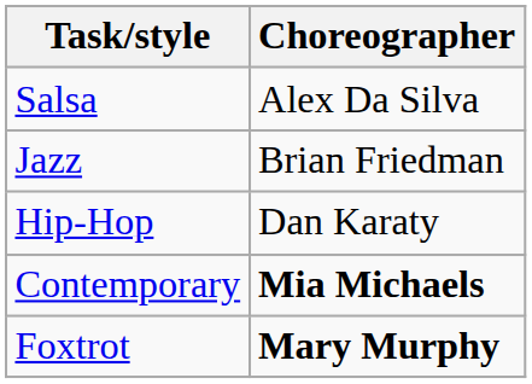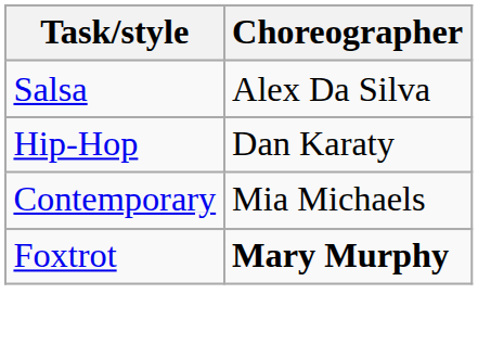 <table class="wikitable">
 <tr>
 <th>Task/style</th>
 <th>Choreographer</th>
 </tr>
 <tr>
 <td><a href='#'>Salsa</a></td>
 <td>Alex Da Silva</td>
 </tr>
 <tr>
-<td><a href='#'>Jazz</a></td>
-<td>Brian Friedman</td>
-</tr>
-<tr>
 <td><a href='#'>Hip-Hop</a></td>
 <td>Dan Karaty</td>
 </tr>
 <tr>
 <td><a href='#'>Contemporary</a></td>
-<td><strong>Mia Michaels</strong></td>
+<td>Mia Michaels</td>
 </tr>
 <tr>
 <td><a href='#'>Foxtrot</a></td>
 <td><strong>Mary Murphy</strong></td>
 </tr>
 </table>
